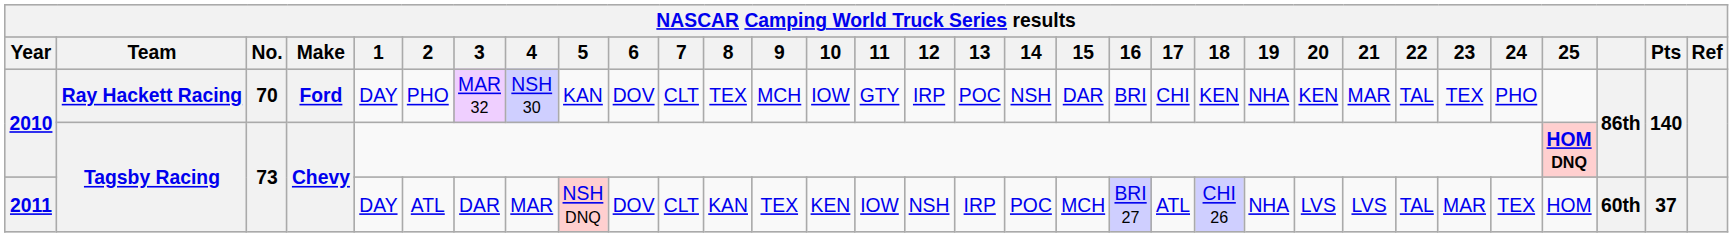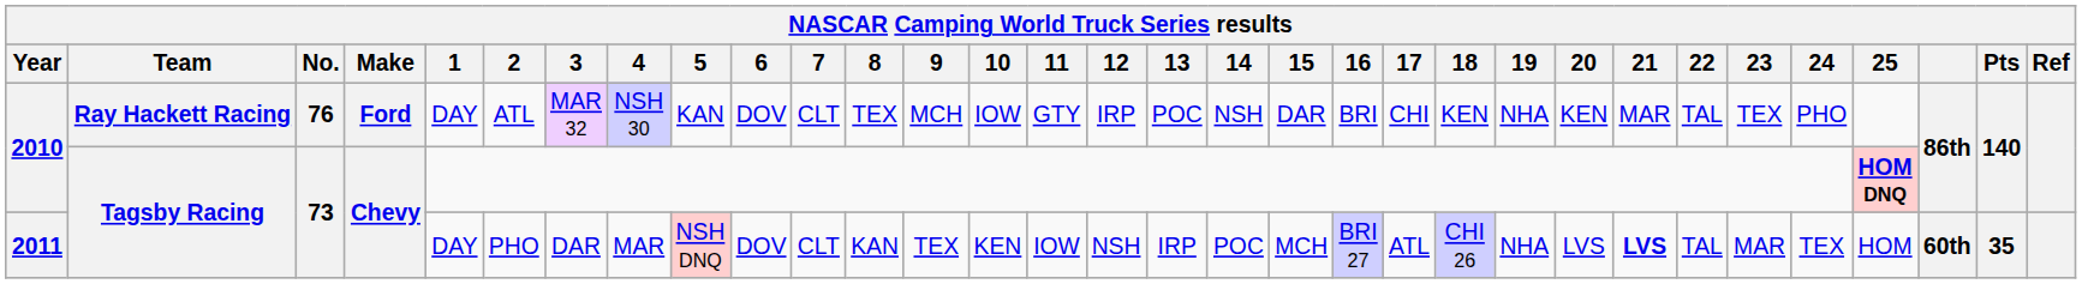 <table class="wikitable" style="text-align:center; font-size:75%">
 <tr>
 <th colspan=45><a href='#'>NASCAR</a> <a href='#'>Camping World Truck Series</a> results</th>
 </tr>
 <tr>
 <th>Year</th>
 <th>Team</th>
 <th>No.</th>
 <th>Make</th>
 <th>1</th>
 <th>2</th>
 <th>3</th>
 <th>4</th>
 <th>5</th>
 <th>6</th>
 <th>7</th>
 <th>8</th>
 <th>9</th>
 <th>10</th>
 <th>11</th>
 <th>12</th>
 <th>13</th>
 <th>14</th>
 <th>15</th>
 <th>16</th>
 <th>17</th>
 <th>18</th>
 <th>19</th>
 <th>20</th>
 <th>21</th>
 <th>22</th>
 <th>23</th>
 <th>24</th>
 <th>25</th>
 <th></th>
 <th>Pts</th>
 <th>Ref</th>
 </tr>
 <tr>
 <th rowspan=2><a href='#'>2010</a></th>
 <th><a href='#'>Ray Hackett Racing</a></th>
-<th>70</th>
+<th>76</th>
 <th><a href='#'>Ford</a></th>
 <td><a href='#'>DAY</a></td>
-<td><a href='#'>PHO</a></td>
+<td><a href='#'>ATL</a></td>
 <td style="background:#EFCFFF;"><a href='#'>MAR</a><br><small>32</small></td>
 <td style="background:#CFCFFF;"><a href='#'>NSH</a><br><small>30</small></td>
 <td><a href='#'>KAN</a></td>
 <td><a href='#'>DOV</a></td>
 <td><a href='#'>CLT</a></td>
 <td><a href='#'>TEX</a></td>
 <td><a href='#'>MCH</a></td>
 <td><a href='#'>IOW</a></td>
 <td><a href='#'>GTY</a></td>
 <td><a href='#'>IRP</a></td>
 <td><a href='#'>POC</a></td>
 <td><a href='#'>NSH</a></td>
 <td><a href='#'>DAR</a></td>
 <td><a href='#'>BRI</a></td>
 <td><a href='#'>CHI</a></td>
 <td><a href='#'>KEN</a></td>
 <td><a href='#'>NHA</a></td>
 <td><a href='#'>KEN</a></td>
 <td><a href='#'>MAR</a></td>
 <td><a href='#'>TAL</a></td>
 <td><a href='#'>TEX</a></td>
 <td><a href='#'>PHO</a></td>
 <td></td>
 <th rowspan=2>86th</th>
 <th rowspan=2>140</th>
 <th rowspan=2></th>
 </tr>
 <tr>
 <th rowspan=2><a href='#'>Tagsby Racing</a></th>
 <th rowspan=2>73</th>
 <th rowspan=2><a href='#'>Chevy</a></th>
 <td colspan=24></td>
 <td style="background:#FFCFCF;"><strong><a href='#'>HOM</a><br><small>DNQ</small></strong></td>
 </tr>
 <tr>
 <th><a href='#'>2011</a></th>
 <td><a href='#'>DAY</a></td>
-<td><a href='#'>ATL</a></td>
+<td><a href='#'>PHO</a></td>
 <td><a href='#'>DAR</a></td>
 <td><a href='#'>MAR</a></td>
 <td style="background:#FFCFCF;"><a href='#'>NSH</a><br><small>DNQ</small></td>
 <td><a href='#'>DOV</a></td>
 <td><a href='#'>CLT</a></td>
 <td><a href='#'>KAN</a></td>
 <td><a href='#'>TEX</a></td>
 <td><a href='#'>KEN</a></td>
 <td><a href='#'>IOW</a></td>
 <td><a href='#'>NSH</a></td>
 <td><a href='#'>IRP</a></td>
 <td><a href='#'>POC</a></td>
 <td><a href='#'>MCH</a></td>
 <td style="background:#CFCFFF;"><a href='#'>BRI</a><br><small>27</small></td>
 <td><a href='#'>ATL</a></td>
 <td style="background:#CFCFFF;"><a href='#'>CHI</a><br><small>26</small></td>
 <td><a href='#'>NHA</a></td>
 <td><a href='#'>LVS</a></td>
-<td><a href='#'>LVS</a></td>
+<td><strong><a href='#'>LVS</a></strong></td>
 <td><a href='#'>TAL</a></td>
 <td><a href='#'>MAR</a></td>
 <td><a href='#'>TEX</a></td>
 <td><a href='#'>HOM</a></td>
 <th>60th</th>
-<th>37</th>
+<th>35</th>
 <th></th>
 </tr>
 </table>
